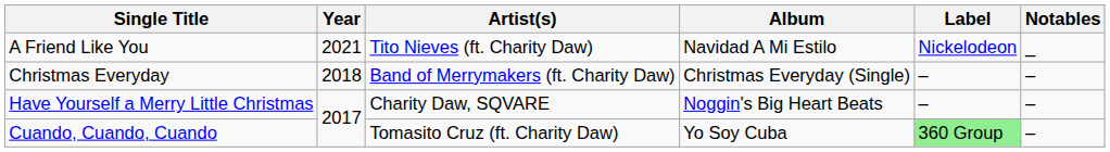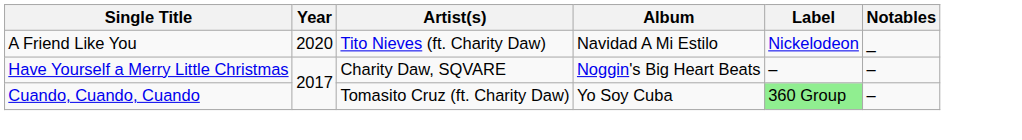 <table class="wikitable">
 <tr>
 <th>Single Title</th>
 <th>Year</th>
 <th>Artist(s)</th>
 <th>Album</th>
 <th>Label</th>
 <th>Notables</th>
 </tr>
 <tr>
 <td>A Friend Like You</td>
-<td>2021</td>
+<td>2020</td>
 <td><a href='#'>Tito Nieves</a> (ft. Charity Daw)</td>
 <td>Navidad A Mi Estilo</td>
 <td><a href='#'>Nickelodeon</a></td>
 <td>_</td>
-</tr>
-<tr>
-<td>Christmas Everyday</td>
-<td>2018</td>
-<td><a href='#'>Band of Merrymakers</a> (ft. Charity Daw)</td>
-<td>Christmas Everyday (Single)</td>
-<td>–</td>
-<td>–</td>
 </tr>
 <tr>
 <td><a href='#'>Have Yourself a Merry Little Christmas</a></td>
 <td rowspan="2">2017</td>
 <td>Charity Daw, SQVARE</td>
 <td><a href='#'>Noggin</a>'s Big Heart Beats</td>
 <td>–</td>
 <td>–</td>
 </tr>
 <tr>
 <td><a href='#'>Cuando, Cuando, Cuando</a></td>
 <td>Tomasito Cruz (ft. Charity Daw)</td>
 <td>Yo Soy Cuba</td>
 <td style="background: lightgreen;">360 Group</td>
 <td>–</td>
 </tr>
 </table>
